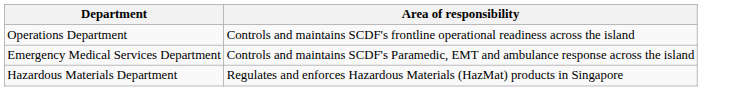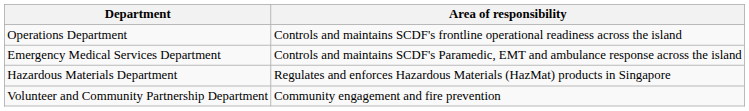 <table class="wikitable">
 <tr>
 <th>Department</th>
 <th>Area of responsibility</th>
 </tr>
 <tr>
 <td>Operations Department</td>
 <td>Controls and maintains SCDF's frontline operational readiness across the island</td>
 </tr>
 <tr>
 <td>Emergency Medical Services Department</td>
 <td>Controls and maintains SCDF's Paramedic, EMT and ambulance response across the island</td>
 </tr>
 <tr>
 <td>Hazardous Materials Department</td>
 <td>Regulates and enforces Hazardous Materials (HazMat) products in Singapore</td>
 </tr>
+<tr>
+<td>Volunteer and Community Partnership Department</td>
+<td>Community engagement and fire prevention</td>
+</tr>
 </table>
